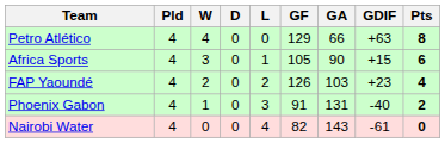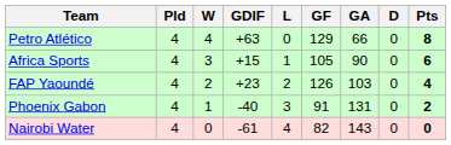 <table class=wikitable style="text-align:center" width=500>
 <tr>
 <th width=25%>Team</th>
 <th width=5%>Pld</th>
 <th width=5%>W</th>
-<th width=5%>D</th>
+<th width=5%>GDIF</th>
 <th width=5%>L</th>
 <th width=5%>GF</th>
 <th width=5%>GA</th>
-<th width=5%>GDIF</th>
+<th width=5%>D</th>
 <th width=5%>Pts</th>
 </tr>
 <tr bgcolor=#ccffcc>
 <td align="left"> <a href='#'>Petro Atlético</a></td>
 <td>4</td>
 <td>4</td>
-<td>0</td>
+<td>+63</td>
 <td>0</td>
 <td>129</td>
 <td>66</td>
-<td>+63</td>
+<td>0</td>
 <td><strong>8</strong></td>
 </tr>
 <tr bgcolor=#ccffcc>
 <td align="left"> <a href='#'>Africa Sports</a></td>
 <td>4</td>
 <td>3</td>
-<td>0</td>
+<td>+15</td>
 <td>1</td>
 <td>105</td>
 <td>90</td>
-<td>+15</td>
+<td>0</td>
 <td><strong>6</strong></td>
 </tr>
 <tr bgcolor=#ccffcc>
 <td align="left"> <a href='#'>FAP Yaoundé</a></td>
 <td>4</td>
 <td>2</td>
-<td>0</td>
+<td>+23</td>
 <td>2</td>
 <td>126</td>
 <td>103</td>
-<td>+23</td>
+<td>0</td>
 <td><strong>4</strong></td>
 </tr>
 <tr bgcolor=#ccffcc>
 <td align="left"> <a href='#'>Phoenix Gabon</a></td>
 <td>4</td>
 <td>1</td>
-<td>0</td>
+<td>-40</td>
 <td>3</td>
 <td>91</td>
 <td>131</td>
-<td>-40</td>
+<td>0</td>
 <td><strong>2</strong></td>
 </tr>
 <tr bgcolor=#ffdddd>
 <td align="left"> <a href='#'>Nairobi Water</a></td>
 <td>4</td>
 <td>0</td>
-<td>0</td>
+<td>-61</td>
 <td>4</td>
 <td>82</td>
 <td>143</td>
-<td>-61</td>
+<td>0</td>
 <td><strong>0</strong></td>
 </tr>
 </table>
